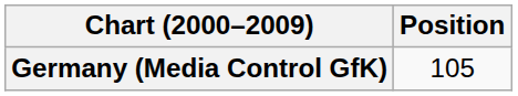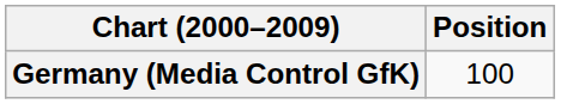 <table class="wikitable plainrowheaders" style="text-align:center">
 <tr>
 <th>Chart (2000–2009)</th>
 <th>Position</th>
 </tr>
 <tr>
 <th scope="row">Germany (Media Control GfK)</th>
-<td>105</td>
+<td>100</td>
 </tr>
 </table>
